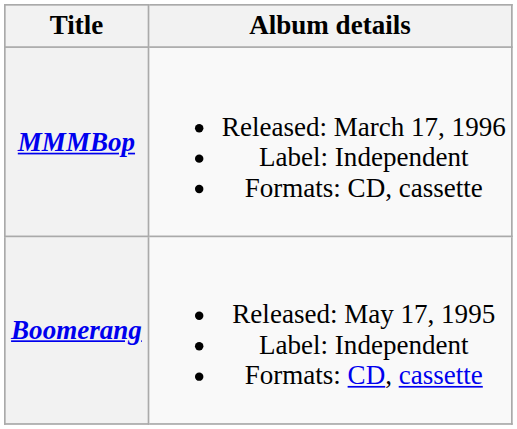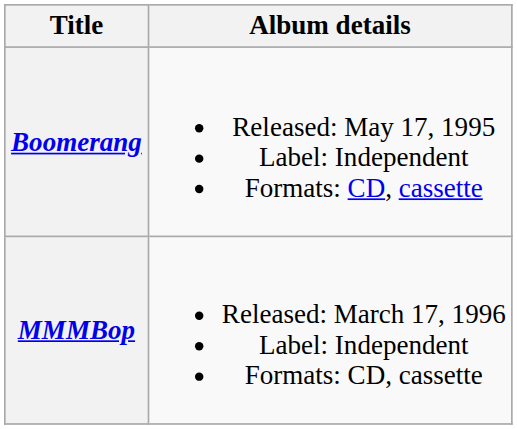 <table class="wikitable plainrowheaders" style="text-align:center;" border="1">
 <tr>
 <th>Title</th>
 <th>Album details</th>
 </tr>
 <tr>
+<th scope="row"><em><a href='#'>Boomerang</a></em></th>
+<td><br><ul><li>Released: May 17, 1995</li><li>Label: Independent</li><li>Formats: <a href='#'>CD</a>, <a href='#'>cassette</a></li></ul></td>
+</tr>
+<tr>
 <th scope="row"><em><a href='#'>MMMBop</a></em></th>
 <td><br><ul><li>Released: March 17, 1996</li><li>Label: Independent</li><li>Formats: CD, cassette</li></ul></td>
 </tr>
-<tr>
-<th scope="row"><em><a href='#'>Boomerang</a></em></th>
-<td><br><ul><li>Released: May 17, 1995</li><li>Label: Independent</li><li>Formats: <a href='#'>CD</a>, <a href='#'>cassette</a></li></ul></td>
-</tr>
 </table>
